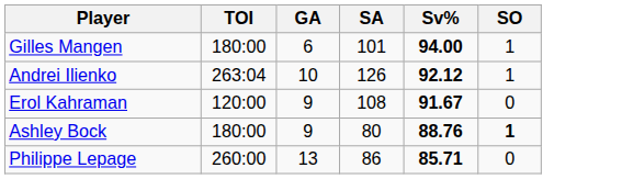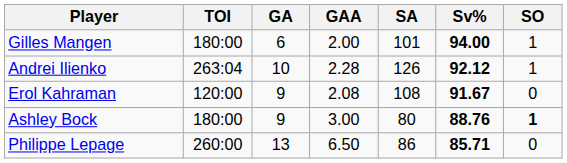 <table class="wikitable sortable" style="text-align:center;">
 <tr>
 <th style="width:170px;">Player</th>
 <th style="width:60px;">TOI</th>
 <th style="width:50px;">GA</th>
+<th style="width:60px;">GAA</th>
 <th style="width:50px;">SA</th>
 <th style="width:60px;">Sv%</th>
 <th style="width:50px;">SO</th>
 </tr>
 <tr>
 <td style="text-align:left;"> <a href='#'>Gilles Mangen</a></td>
 <td>180:00</td>
 <td>6</td>
+<td>2.00</td>
 <td>101</td>
 <td><strong>94.00</strong></td>
 <td>1</td>
 </tr>
 <tr>
 <td style="text-align:left;"> <a href='#'>Andrei Ilienko</a></td>
 <td>263:04</td>
 <td>10</td>
+<td>2.28</td>
 <td>126</td>
 <td><strong>92.12</strong></td>
 <td>1</td>
 </tr>
 <tr>
 <td style="text-align:left;"> <a href='#'>Erol Kahraman</a></td>
 <td>120:00</td>
 <td>9</td>
+<td>2.08</td>
 <td>108</td>
 <td><strong>91.67</strong></td>
 <td>0</td>
 </tr>
 <tr>
 <td style="text-align:left;"> <a href='#'>Ashley Bock</a></td>
 <td>180:00</td>
 <td>9</td>
+<td>3.00</td>
 <td>80</td>
 <td><strong>88.76</strong></td>
 <td><strong>1</strong></td>
 </tr>
 <tr>
 <td style="text-align:left;"> <a href='#'>Philippe Lepage</a></td>
 <td>260:00</td>
 <td>13</td>
+<td>6.50</td>
 <td>86</td>
 <td><strong>85.71</strong></td>
 <td>0</td>
 </tr>
 </table>
